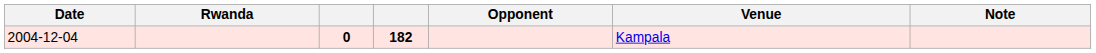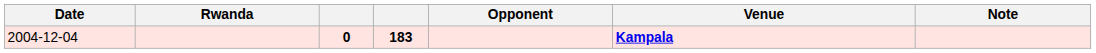 <table class="wikitable sortable" style="width:100%">
 <tr>
 <th style="width:12%">Date</th>
 <th style="width:17%">Rwanda</th>
 <th style="width:5%"></th>
 <th style="width:5%"></th>
 <th style="width:17%">Opponent</th>
 <th>Venue</th>
 <th>Note</th>
 </tr>
 <tr bgcolor="FFE4E1">
 <td>2004-12-04</td>
 <td align="right"></td>
 <td align="center"><strong>0</strong></td>
-<td align="center"><strong>182</strong></td>
+<td align="center"><strong>183</strong></td>
 <td></td>
-<td><a href='#'>Kampala</a></td>
+<td><strong><a href='#'>Kampala</a></strong></td>
 <td></td>
 </tr>
 </table>
